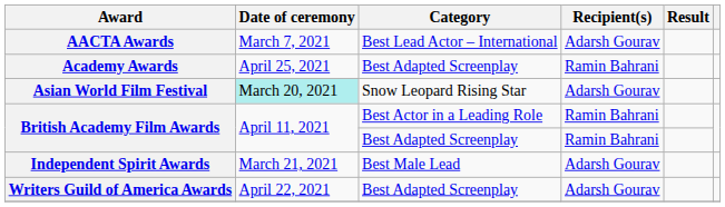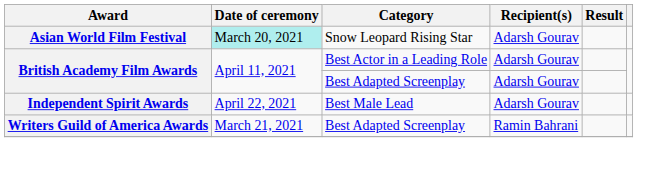 <table class="wikitable sortable plainrowheaders">
 <tr>
 <th scope="col">Award</th>
 <th scope="col">Date of ceremony</th>
 <th scope="col">Category</th>
 <th scope="col">Recipient(s)</th>
 <th scope="col">Result</th>
 <th class="unsortable" scope="col"></th>
-</tr>
-<tr>
-<th scope="row"><a href='#'>AACTA Awards</a></th>
-<td><a href='#'>March 7, 2021</a></td>
-<td><a href='#'>Best Lead Actor – International</a></td>
-<td><a href='#'>Adarsh Gourav</a></td>
-<td></td>
-<td align=center></td>
-</tr>
-<tr>
-<th scope="row"><a href='#'>Academy Awards</a></th>
-<td><a href='#'>April 25, 2021</a></td>
-<td><a href='#'>Best Adapted Screenplay</a></td>
-<td><a href='#'>Ramin Bahrani</a></td>
-<td></td>
-<td align=center></td>
 </tr>
 <tr>
 <th scope="row"><a href='#'>Asian World Film Festival</a></th>
 <td style="background: paleturquoise;">March 20, 2021</td>
 <td>Snow Leopard Rising Star</td>
 <td><a href='#'>Adarsh Gourav</a></td>
 <td></td>
 <td align=center></td>
 </tr>
 <tr>
 <th rowspan="2" scope="row"><a href='#'>British Academy Film Awards</a></th>
 <td rowspan="2"><a href='#'>April 11, 2021</a></td>
 <td><a href='#'>Best Actor in a Leading Role</a></td>
-<td><a href='#'>Ramin Bahrani</a></td>
+<td><a href='#'>Adarsh Gourav</a></td>
 <td></td>
 <td align=center rowspan="2"></td>
 </tr>
 <tr>
 <td><a href='#'>Best Adapted Screenplay</a></td>
-<td><a href='#'>Ramin Bahrani</a></td>
+<td><a href='#'>Adarsh Gourav</a></td>
 <td></td>
 </tr>
 <tr>
 <th scope="row"><a href='#'>Independent Spirit Awards</a></th>
-<td><a href='#'>March 21, 2021</a></td>
+<td><a href='#'>April 22, 2021</a></td>
 <td><a href='#'>Best Male Lead</a></td>
 <td><a href='#'>Adarsh Gourav</a></td>
 <td></td>
 <td align=center></td>
 </tr>
 <tr>
 <th scope="row"><a href='#'>Writers Guild of America Awards</a></th>
-<td><a href='#'>April 22, 2021</a></td>
+<td><a href='#'>March 21, 2021</a></td>
 <td><a href='#'>Best Adapted Screenplay</a></td>
-<td><a href='#'>Adarsh Gourav</a></td>
+<td><a href='#'>Ramin Bahrani</a></td>
 <td></td>
 <td align=center></td>
 </tr>
 <tr>
 </tr>
 </table>
